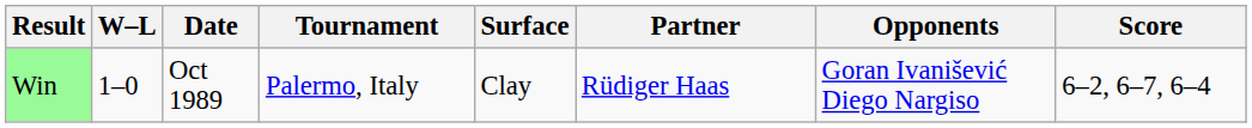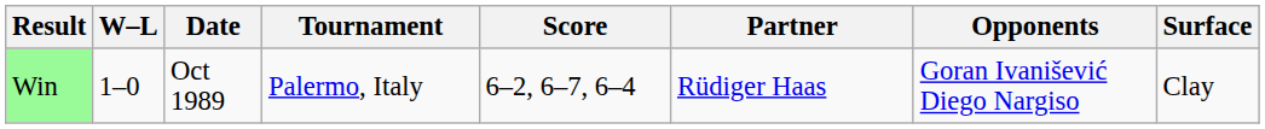 <table class="sortable wikitable">
 <tr>
 <th>Result</th>
 <th class="unsortable">W–L</th>
 <th style="width:50px">Date</th>
 <th style="width:120px">Tournament</th>
-<th style="width:50px">Surface</th>
+<th style="width:105px" class="unsortable">Score</th>
 <th style="width:135px">Partner</th>
 <th style="width:135px">Opponents</th>
-<th style="width:105px" class="unsortable">Score</th>
+<th style="width:50px">Surface</th>
 </tr>
 <tr>
 <td style="background:#98fb98;">Win</td>
 <td>1–0</td>
 <td>Oct 1989</td>
 <td><a href='#'>Palermo</a>, Italy</td>
-<td>Clay</td>
+<td>6–2, 6–7, 6–4</td>
 <td> <a href='#'>Rüdiger Haas</a></td>
 <td> <a href='#'>Goran Ivanišević</a><br> <a href='#'>Diego Nargiso</a></td>
-<td>6–2, 6–7, 6–4</td>
+<td>Clay</td>
 </tr>
 </table>
